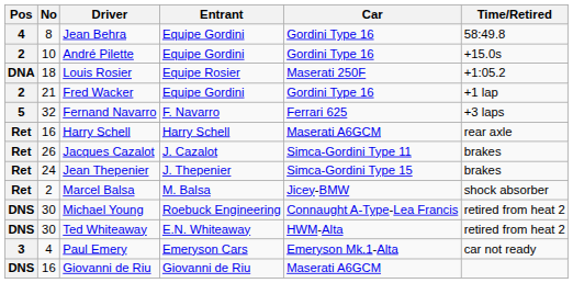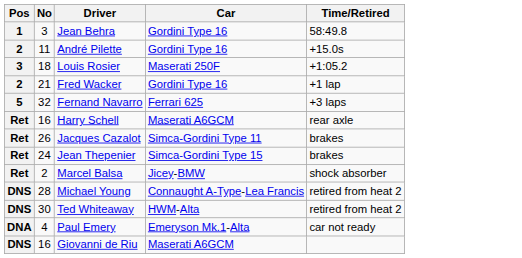 <table class="wikitable" style="font-size: 85%;">
 <tr>
 <th>Pos</th>
 <th>No</th>
 <th>Driver</th>
-<th>Entrant</th>
 <th>Car</th>
 <th>Time/Retired</th>
 </tr>
 <tr>
-<th>4</th>
-<td align="center">8</td>
+<th>1</th>
+<td align="center">3</td>
 <td> <a href='#'>Jean Behra</a></td>
-<td><a href='#'>Equipe Gordini</a></td>
 <td><a href='#'>Gordini Type 16</a></td>
 <td>58:49.8</td>
 </tr>
 <tr>
 <th>2</th>
-<td align="center">10</td>
+<td align="center">11</td>
 <td> <a href='#'>André Pilette</a></td>
-<td><a href='#'>Equipe Gordini</a></td>
 <td><a href='#'>Gordini Type 16</a></td>
 <td>+15.0s</td>
 </tr>
 <tr>
-<th>DNA</th>
+<th>3</th>
 <td align="center">18</td>
 <td> <a href='#'>Louis Rosier</a></td>
-<td><a href='#'>Equipe Rosier</a></td>
 <td><a href='#'>Maserati 250F</a></td>
 <td>+1:05.2</td>
 </tr>
 <tr>
 <th>2</th>
 <td align="center">21</td>
 <td> <a href='#'>Fred Wacker</a></td>
-<td><a href='#'>Equipe Gordini</a></td>
 <td><a href='#'>Gordini Type 16</a></td>
 <td>+1 lap</td>
 </tr>
 <tr>
 <th>5</th>
 <td align="center">32</td>
 <td> <a href='#'>Fernand Navarro</a></td>
-<td><a href='#'>F. Navarro</a></td>
 <td><a href='#'>Ferrari 625</a></td>
 <td>+3 laps</td>
 </tr>
 <tr>
 <th>Ret</th>
 <td align="center">16</td>
 <td> <a href='#'>Harry Schell</a></td>
-<td><a href='#'>Harry Schell</a></td>
 <td><a href='#'>Maserati A6GCM</a></td>
 <td>rear axle</td>
 </tr>
 <tr>
 <th>Ret</th>
 <td align="center">26</td>
 <td> <a href='#'>Jacques Cazalot</a></td>
-<td><a href='#'>J. Cazalot</a></td>
 <td><a href='#'>Simca-Gordini Type 11</a></td>
 <td>brakes</td>
 </tr>
 <tr>
 <th>Ret</th>
 <td align="center">24</td>
 <td> <a href='#'>Jean Thepenier</a></td>
-<td><a href='#'>J. Thepenier</a></td>
 <td><a href='#'>Simca-Gordini Type 15</a></td>
 <td>brakes</td>
 </tr>
 <tr>
 <th>Ret</th>
 <td align="center">2</td>
 <td> <a href='#'>Marcel Balsa</a></td>
-<td><a href='#'>M. Balsa</a></td>
 <td><a href='#'>Jicey</a>-<a href='#'>BMW</a></td>
 <td>shock absorber</td>
 </tr>
 <tr>
 <th>DNS</th>
-<td align="center">30</td>
+<td align="center">28</td>
 <td> <a href='#'>Michael Young</a></td>
-<td><a href='#'>Roebuck Engineering</a></td>
 <td><a href='#'>Connaught A-Type</a>-<a href='#'>Lea Francis</a></td>
 <td>retired from heat 2</td>
 </tr>
 <tr>
 <th>DNS</th>
 <td align="center">30</td>
 <td> <a href='#'>Ted Whiteaway</a></td>
-<td><a href='#'>E.N. Whiteaway</a></td>
 <td><a href='#'>HWM</a>-<a href='#'>Alta</a></td>
 <td>retired from heat 2</td>
 </tr>
 <tr>
-<th>3</th>
+<th>DNA</th>
 <td align="center">4</td>
 <td> <a href='#'>Paul Emery</a></td>
-<td><a href='#'>Emeryson Cars</a></td>
 <td><a href='#'>Emeryson Mk.1</a>-<a href='#'>Alta</a></td>
 <td>car not ready</td>
 </tr>
 <tr>
 <th>DNS</th>
 <td align="center">16</td>
 <td> <a href='#'>Giovanni de Riu</a></td>
-<td><a href='#'>Giovanni de Riu</a></td>
 <td><a href='#'>Maserati A6GCM</a></td>
 <td></td>
 </tr>
 </table>
